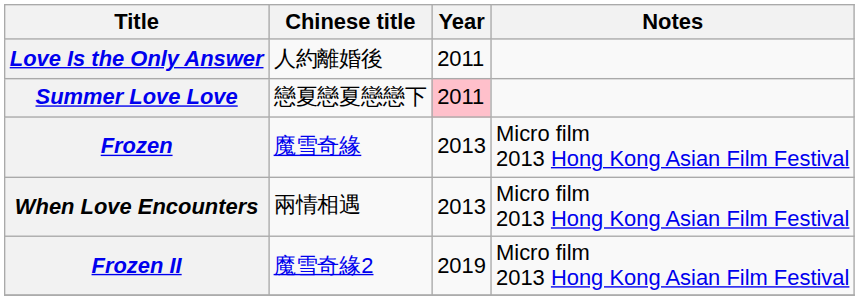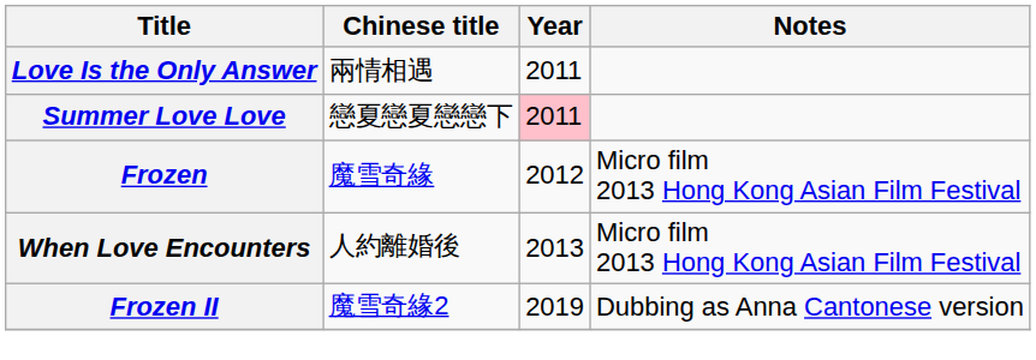 <table class="wikitable plainrowheaders sortable">
 <tr>
 <th scope="col">Title</th>
 <th scope="col">Chinese title</th>
 <th scope="col">Year</th>
 <th scope="col" class="unsortable">Notes</th>
 </tr>
 <tr>
 <th scope="row"><em><a href='#'>Love Is the Only Answer</a></em></th>
-<td>人約離婚後</td>
+<td>兩情相遇</td>
 <td>2011</td>
 <td></td>
 </tr>
 <tr>
 <th scope="row"><em><a href='#'>Summer Love Love</a></em></th>
 <td>戀夏戀夏戀戀下</td>
 <td style="background: pink;">2011</td>
 <td></td>
 </tr>
 <tr>
 <th scope="row"><em><a href='#'>Frozen</a></em></th>
 <td><a href='#'>魔雪奇緣</a></td>
-<td>2013</td>
+<td>2012</td>
 <td>Micro film<br>2013 <a href='#'>Hong Kong Asian Film Festival</a></td>
 </tr>
 <tr>
 <th scope="row"><em>When Love Encounters</em></th>
-<td>兩情相遇</td>
+<td>人約離婚後</td>
 <td>2013</td>
 <td>Micro film<br>2013 <a href='#'>Hong Kong Asian Film Festival</a></td>
 </tr>
 <tr>
 <th scope="row"><em><a href='#'>Frozen II</a></em></th>
 <td><a href='#'>魔雪奇緣2</a></td>
 <td>2019</td>
-<td>Micro film<br>2013 <a href='#'>Hong Kong Asian Film Festival</a></td>
+<td>Dubbing as Anna <a href='#'>Cantonese</a> version</td>
 </tr>
 <tr>
 </tr>
 </table>
